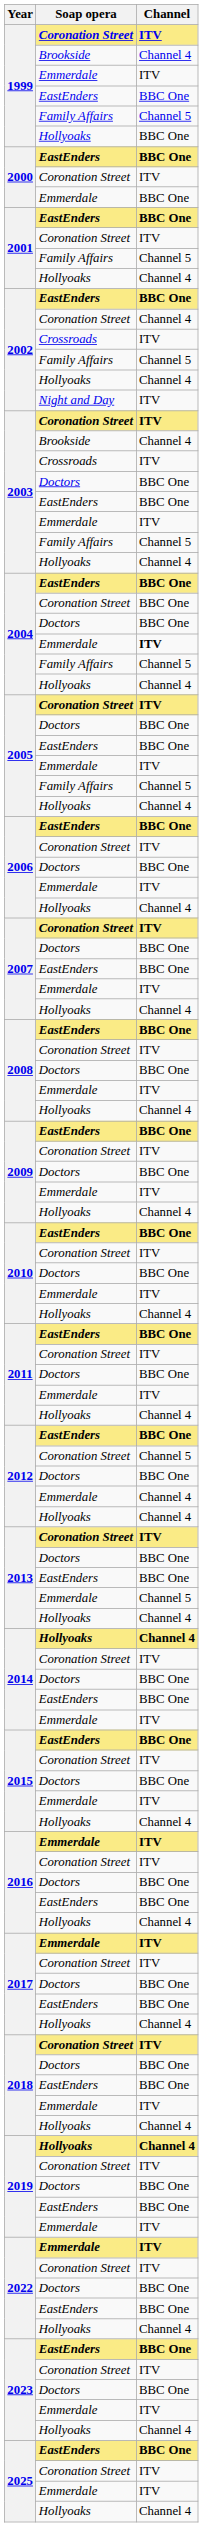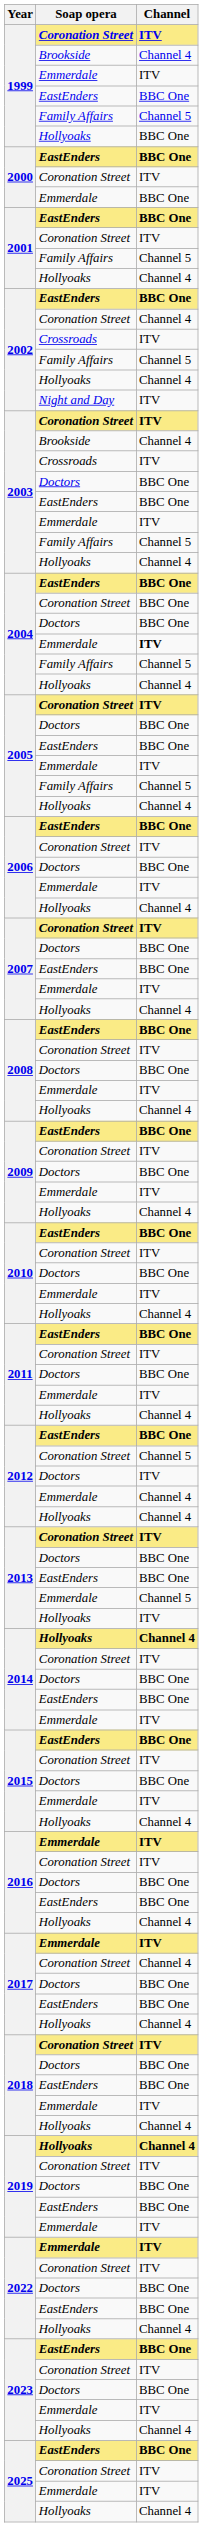 <table class="wikitable sortable" rowspan="2" style="text-align: left;">
 <tr>
 <th scope="col">Year</th>
 <th scope="col">Soap opera</th>
 <th scope="col">Channel</th>
 </tr>
 <tr>
 <th scope="row" rowspan="6" style="text-align:center"><a href='#'>1999</a></th>
 <td style="background:#FAEB86;"><strong><em><a href='#'>Coronation Street</a></em></strong></td>
 <td style="background:#FAEB86;"><strong><a href='#'>ITV</a></strong></td>
 </tr>
 <tr>
 <td><em><a href='#'>Brookside</a></em></td>
 <td><a href='#'>Channel 4</a></td>
 </tr>
 <tr>
 <td><em><a href='#'>Emmerdale</a></em></td>
 <td>ITV</td>
 </tr>
 <tr>
 <td><em><a href='#'>EastEnders</a></em></td>
 <td><a href='#'>BBC One</a></td>
 </tr>
 <tr>
 <td><em><a href='#'>Family Affairs</a></em></td>
 <td><a href='#'>Channel 5</a></td>
 </tr>
 <tr>
 <td><em><a href='#'>Hollyoaks</a></em></td>
 <td>BBC One</td>
 </tr>
 <tr>
 <th scope="row" rowspan="3" style="text-align:center"><a href='#'>2000</a></th>
 <td style="background:#FAEB86;"><strong><em>EastEnders</em></strong></td>
 <td style="background:#FAEB86;"><strong>BBC One</strong></td>
 </tr>
 <tr>
 <td><em>Coronation Street</em></td>
 <td>ITV</td>
 </tr>
 <tr>
 <td><em>Emmerdale</em></td>
 <td>BBC One</td>
 </tr>
 <tr>
 <th scope="row" rowspan="4" style="text-align:center"><a href='#'>2001</a></th>
 <td style="background:#FAEB86;"><strong><em>EastEnders</em></strong></td>
 <td style="background:#FAEB86;"><strong>BBC One</strong></td>
 </tr>
 <tr>
 <td><em>Coronation Street</em></td>
 <td>ITV</td>
 </tr>
 <tr>
 <td><em>Family Affairs</em></td>
 <td>Channel 5</td>
 </tr>
 <tr>
 <td><em>Hollyoaks</em></td>
 <td>Channel 4</td>
 </tr>
 <tr>
 <th scope="row" rowspan="6" style="text-align:center"><a href='#'>2002</a></th>
 <td style="background:#FAEB86;"><strong><em>EastEnders</em></strong></td>
 <td style="background:#FAEB86;"><strong>BBC One</strong></td>
 </tr>
 <tr>
 <td><em>Coronation Street</em></td>
 <td>Channel 4</td>
 </tr>
 <tr>
 <td><em><a href='#'>Crossroads</a></em></td>
 <td>ITV</td>
 </tr>
 <tr>
 <td><em>Family Affairs</em></td>
 <td>Channel 5</td>
 </tr>
 <tr>
 <td><em>Hollyoaks</em></td>
 <td>Channel 4</td>
 </tr>
 <tr>
 <td><em><a href='#'>Night and Day</a></em></td>
 <td>ITV</td>
 </tr>
 <tr>
 <th scope="row" rowspan="8" style="text-align:center"><a href='#'>2003</a></th>
 <td style="background:#FAEB86;"><strong><em>Coronation Street</em></strong></td>
 <td style="background:#FAEB86;"><strong>ITV</strong></td>
 </tr>
 <tr>
 <td><em>Brookside</em></td>
 <td>Channel 4</td>
 </tr>
 <tr>
 <td><em>Crossroads</em></td>
 <td>ITV</td>
 </tr>
 <tr>
 <td><em><a href='#'>Doctors</a></em></td>
 <td>BBC One</td>
 </tr>
 <tr>
 <td><em>EastEnders</em></td>
 <td>BBC One</td>
 </tr>
 <tr>
 <td><em>Emmerdale</em></td>
 <td>ITV</td>
 </tr>
 <tr>
 <td><em>Family Affairs</em></td>
 <td>Channel 5</td>
 </tr>
 <tr>
 <td><em>Hollyoaks</em></td>
 <td>Channel 4</td>
 </tr>
 <tr>
 <th scope="row" rowspan="6" style="text-align:center"><a href='#'>2004</a></th>
 <td style="background:#FAEB86;"><strong><em>EastEnders</em></strong></td>
 <td style="background:#FAEB86;"><strong>BBC One</strong></td>
 </tr>
 <tr>
 <td><em>Coronation Street</em></td>
 <td>BBC One</td>
 </tr>
 <tr>
 <td><em>Doctors</em></td>
 <td>BBC One</td>
 </tr>
 <tr>
 <td><em>Emmerdale</em></td>
 <td><strong>ITV</strong></td>
 </tr>
 <tr>
 <td><em>Family Affairs</em></td>
 <td>Channel 5</td>
 </tr>
 <tr>
 <td><em>Hollyoaks</em></td>
 <td>Channel 4</td>
 </tr>
 <tr>
 <th scope="row" rowspan="6" style="text-align:center"><a href='#'>2005</a></th>
 <td style="background:#FAEB86;"><strong><em>Coronation Street</em></strong></td>
 <td style="background:#FAEB86;"><strong>ITV</strong></td>
 </tr>
 <tr>
 <td><em>Doctors</em></td>
 <td>BBC One</td>
 </tr>
 <tr>
 <td><em>EastEnders</em></td>
 <td>BBC One</td>
 </tr>
 <tr>
 <td><em>Emmerdale</em></td>
 <td>ITV</td>
 </tr>
 <tr>
 <td><em>Family Affairs</em></td>
 <td>Channel 5</td>
 </tr>
 <tr>
 <td><em>Hollyoaks</em></td>
 <td>Channel 4</td>
 </tr>
 <tr>
 <th scope="row" rowspan="5" style="text-align:center"><a href='#'>2006</a></th>
 <td style="background:#FAEB86;"><strong><em>EastEnders</em></strong></td>
 <td style="background:#FAEB86;"><strong>BBC One</strong></td>
 </tr>
 <tr>
 <td><em>Coronation Street</em></td>
 <td>ITV</td>
 </tr>
 <tr>
 <td><em>Doctors</em></td>
 <td>BBC One</td>
 </tr>
 <tr>
 <td><em>Emmerdale</em></td>
 <td>ITV</td>
 </tr>
 <tr>
 <td><em>Hollyoaks</em></td>
 <td>Channel 4</td>
 </tr>
 <tr>
 <th scope="row" rowspan="5" style="text-align:center"><a href='#'>2007</a></th>
 <td style="background:#FAEB86;"><strong><em>Coronation Street</em></strong></td>
 <td style="background:#FAEB86;"><strong>ITV</strong></td>
 </tr>
 <tr>
 <td><em>Doctors</em></td>
 <td>BBC One</td>
 </tr>
 <tr>
 <td><em>EastEnders</em></td>
 <td>BBC One</td>
 </tr>
 <tr>
 <td><em>Emmerdale</em></td>
 <td>ITV</td>
 </tr>
 <tr>
 <td><em>Hollyoaks</em></td>
 <td>Channel 4</td>
 </tr>
 <tr>
 <th scope="row" rowspan="5" style="text-align:center"><a href='#'>2008</a></th>
 <td style="background:#FAEB86;"><strong><em>EastEnders</em></strong></td>
 <td style="background:#FAEB86;"><strong>BBC One</strong></td>
 </tr>
 <tr>
 <td><em>Coronation Street</em></td>
 <td>ITV</td>
 </tr>
 <tr>
 <td><em>Doctors</em></td>
 <td>BBC One</td>
 </tr>
 <tr>
 <td><em>Emmerdale</em></td>
 <td>ITV</td>
 </tr>
 <tr>
 <td><em>Hollyoaks</em></td>
 <td>Channel 4</td>
 </tr>
 <tr>
 <th scope="row" rowspan="5" style="text-align:center"><a href='#'>2009</a></th>
 <td style="background:#FAEB86;"><strong><em>EastEnders</em></strong></td>
 <td style="background:#FAEB86;"><strong>BBC One</strong></td>
 </tr>
 <tr>
 <td><em>Coronation Street</em></td>
 <td>ITV</td>
 </tr>
 <tr>
 <td><em>Doctors</em></td>
 <td>BBC One</td>
 </tr>
 <tr>
 <td><em>Emmerdale</em></td>
 <td>ITV</td>
 </tr>
 <tr>
 <td><em>Hollyoaks</em></td>
 <td>Channel 4</td>
 </tr>
 <tr>
 <th scope="row" rowspan="5" style="text-align:center"><a href='#'>2010</a></th>
 <td style="background:#FAEB86;"><strong><em>EastEnders</em></strong></td>
 <td style="background:#FAEB86;"><strong>BBC One</strong></td>
 </tr>
 <tr>
 <td><em>Coronation Street</em></td>
 <td>ITV</td>
 </tr>
 <tr>
 <td><em>Doctors</em></td>
 <td>BBC One</td>
 </tr>
 <tr>
 <td><em>Emmerdale</em></td>
 <td>ITV</td>
 </tr>
 <tr>
 <td><em>Hollyoaks</em></td>
 <td>Channel 4</td>
 </tr>
 <tr>
 <th scope="row" rowspan="5" style="text-align:center"><a href='#'>2011</a></th>
 <td style="background:#FAEB86;"><strong><em>EastEnders</em></strong></td>
 <td style="background:#FAEB86;"><strong>BBC One</strong></td>
 </tr>
 <tr>
 <td><em>Coronation Street</em></td>
 <td>ITV</td>
 </tr>
 <tr>
 <td><em>Doctors</em></td>
 <td>BBC One</td>
 </tr>
 <tr>
 <td><em>Emmerdale</em></td>
 <td>ITV</td>
 </tr>
 <tr>
 <td><em>Hollyoaks</em></td>
 <td>Channel 4</td>
 </tr>
 <tr>
 <th scope="row" rowspan="5" style="text-align:center"><a href='#'>2012</a></th>
 <td style="background:#FAEB86;"><strong><em>EastEnders</em></strong></td>
 <td style="background:#FAEB86;"><strong>BBC One</strong></td>
 </tr>
 <tr>
 <td><em>Coronation Street</em></td>
 <td>Channel 5</td>
 </tr>
 <tr>
 <td><em>Doctors</em></td>
-<td>BBC One</td>
+<td>ITV</td>
 </tr>
 <tr>
 <td><em>Emmerdale</em></td>
 <td>Channel 4</td>
 </tr>
 <tr>
 <td><em>Hollyoaks</em></td>
 <td>Channel 4</td>
 </tr>
 <tr>
 <th scope="row" rowspan="5" style="text-align:center"><a href='#'>2013</a></th>
 <td style="background:#FAEB86;"><strong><em>Coronation Street</em></strong></td>
 <td style="background:#FAEB86;"><strong>ITV</strong></td>
 </tr>
 <tr>
 <td><em>Doctors</em></td>
 <td>BBC One</td>
 </tr>
 <tr>
 <td><em>EastEnders</em></td>
 <td>BBC One</td>
 </tr>
 <tr>
 <td><em>Emmerdale</em></td>
 <td>Channel 5</td>
 </tr>
 <tr>
 <td><em>Hollyoaks</em></td>
-<td>Channel 4</td>
+<td>ITV</td>
 </tr>
 <tr>
 <th scope="row" rowspan="5" style="text-align:center"><a href='#'>2014</a></th>
 <td style="background:#FAEB86;"><strong><em>Hollyoaks</em></strong></td>
 <td style="background:#FAEB86;"><strong>Channel 4</strong></td>
 </tr>
 <tr>
 <td><em>Coronation Street</em></td>
 <td>ITV</td>
 </tr>
 <tr>
 <td><em>Doctors</em></td>
 <td>BBC One</td>
 </tr>
 <tr>
 <td><em>EastEnders</em></td>
 <td>BBC One</td>
 </tr>
 <tr>
 <td><em>Emmerdale</em></td>
 <td>ITV</td>
 </tr>
 <tr>
 <th scope="row" rowspan="5" style="text-align:center"><a href='#'>2015</a></th>
 <td style="background:#FAEB86;"><strong><em>EastEnders</em></strong></td>
 <td style="background:#FAEB86;"><strong>BBC One</strong></td>
 </tr>
 <tr>
 <td><em>Coronation Street</em></td>
 <td>ITV</td>
 </tr>
 <tr>
 <td><em>Doctors</em></td>
 <td>BBC One</td>
 </tr>
 <tr>
 <td><em>Emmerdale</em></td>
 <td>ITV</td>
 </tr>
 <tr>
 <td><em>Hollyoaks</em></td>
 <td>Channel 4</td>
 </tr>
 <tr>
 <th scope="row" rowspan="5" style="text-align:center"><a href='#'>2016</a></th>
 <td style="background:#FAEB86;"><strong><em>Emmerdale</em></strong></td>
 <td style="background:#FAEB86;"><strong>ITV</strong></td>
 </tr>
 <tr>
 <td><em>Coronation Street</em></td>
 <td>ITV</td>
 </tr>
 <tr>
 <td><em>Doctors</em></td>
 <td>BBC One</td>
 </tr>
 <tr>
 <td><em>EastEnders</em></td>
 <td>BBC One</td>
 </tr>
 <tr>
 <td><em>Hollyoaks</em></td>
 <td>Channel 4</td>
 </tr>
 <tr>
 <th scope="row" rowspan="5" style="text-align:center"><a href='#'>2017</a></th>
 <td style="background:#FAEB86;"><strong><em>Emmerdale</em></strong></td>
 <td style="background:#FAEB86;"><strong>ITV</strong></td>
 </tr>
 <tr>
 <td><em>Coronation Street</em></td>
-<td>ITV</td>
+<td>Channel 4</td>
 </tr>
 <tr>
 <td><em>Doctors</em></td>
 <td>BBC One</td>
 </tr>
 <tr>
 <td><em>EastEnders</em></td>
 <td>BBC One</td>
 </tr>
 <tr>
 <td><em>Hollyoaks</em></td>
 <td>Channel 4</td>
 </tr>
 <tr>
 <th scope="row" rowspan="5" style="text-align:center"><a href='#'>2018</a></th>
 <td style="background:#FAEB86;"><strong><em>Coronation Street</em></strong></td>
 <td style="background:#FAEB86;"><strong>ITV</strong></td>
 </tr>
 <tr>
 <td><em>Doctors</em></td>
 <td>BBC One</td>
 </tr>
 <tr>
 <td><em>EastEnders</em></td>
 <td>BBC One</td>
 </tr>
 <tr>
 <td><em>Emmerdale</em></td>
 <td>ITV</td>
 </tr>
 <tr>
 <td><em>Hollyoaks</em></td>
 <td>Channel 4</td>
 </tr>
 <tr>
 <th scope="row" rowspan="5" style="text-align:center"><a href='#'>2019</a></th>
 <td style="background:#FAEB86;"><strong><em>Hollyoaks</em></strong></td>
 <td style="background:#FAEB86;"><strong>Channel 4</strong></td>
 </tr>
 <tr>
 <td><em>Coronation Street</em></td>
 <td>ITV</td>
 </tr>
 <tr>
 <td><em>Doctors</em></td>
 <td>BBC One</td>
 </tr>
 <tr>
 <td><em>EastEnders</em></td>
 <td>BBC One</td>
 </tr>
 <tr>
 <td><em>Emmerdale</em></td>
 <td>ITV</td>
 </tr>
 <tr>
 <th scope="row" rowspan="5" style="text-align:center"><a href='#'>2022</a></th>
 <td style="background:#FAEB86;"><strong><em>Emmerdale</em></strong></td>
 <td style="background:#FAEB86;"><strong>ITV</strong></td>
 </tr>
 <tr>
 <td><em>Coronation Street</em></td>
 <td>ITV</td>
 </tr>
 <tr>
 <td><em>Doctors</em></td>
 <td>BBC One</td>
 </tr>
 <tr>
 <td><em>EastEnders</em></td>
 <td>BBC One</td>
 </tr>
 <tr>
 <td><em>Hollyoaks</em></td>
 <td>Channel 4</td>
 </tr>
 <tr>
 <th scope="row" rowspan="5" style="text-align:center"><a href='#'>2023</a></th>
 <td style="background:#FAEB86;"><strong><em>EastEnders</em></strong></td>
 <td style="background:#FAEB86;"><strong>BBC One</strong></td>
 </tr>
 <tr>
 <td><em>Coronation Street</em></td>
 <td>ITV</td>
 </tr>
 <tr>
 <td><em>Doctors</em></td>
 <td>BBC One</td>
 </tr>
 <tr>
 <td><em>Emmerdale</em></td>
 <td>ITV</td>
 </tr>
 <tr>
 <td><em>Hollyoaks</em></td>
 <td>Channel 4</td>
 </tr>
 <tr>
 <th scope="row" rowspan="4" style="text-align:center"><a href='#'>2025</a></th>
 <td style="background:#FAEB86;"><strong><em>EastEnders</em></strong></td>
 <td style="background:#FAEB86;"><strong>BBC One</strong></td>
 </tr>
 <tr>
 <td><em>Coronation Street</em></td>
 <td>ITV</td>
 </tr>
 <tr>
 <td><em>Emmerdale</em></td>
 <td>ITV</td>
 </tr>
 <tr>
 <td><em>Hollyoaks</em></td>
 <td>Channel 4</td>
 </tr>
 </table>
